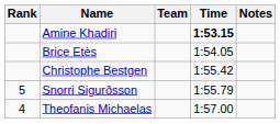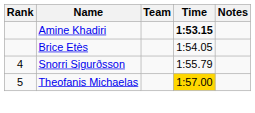 <table class="wikitable sortable" style="text-align:center">
 <tr>
 <th>Rank</th>
 <th>Name</th>
 <th>Team</th>
 <th>Time</th>
 <th>Notes</th>
 </tr>
 <tr>
 <td></td>
 <td align="left"><a href='#'>Amine Khadiri</a></td>
 <td align=left></td>
 <td><strong>1:53.15</strong></td>
 <td></td>
 </tr>
 <tr>
 <td></td>
 <td align="left"><a href='#'>Brice Etès</a></td>
 <td align=left></td>
 <td>1:54.05</td>
 <td></td>
 </tr>
 <tr>
-<td></td>
-<td align="left"><a href='#'>Christophe Bestgen</a></td>
-<td align=left></td>
-<td>1:55.42</td>
-<td></td>
-</tr>
-<tr>
-<td>5</td>
+<td>4</td>
 <td align="left"><a href='#'>Snorri Sigurðsson</a></td>
 <td align=left></td>
 <td>1:55.79</td>
 <td></td>
 </tr>
 <tr>
-<td>4</td>
+<td>5</td>
 <td align="left"><a href='#'>Theofanis Michaelas</a></td>
 <td align=left></td>
-<td>1:57.00</td>
+<td style="background: gold;">1:57.00</td>
 <td></td>
 </tr>
 </table>
